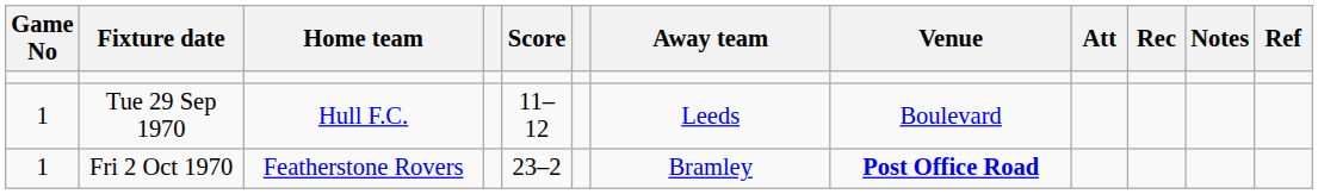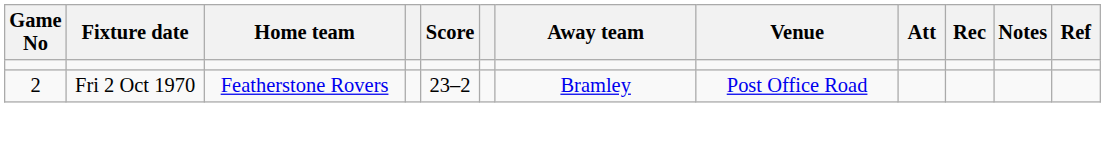 <table class="wikitable" style="text-align:center;">
 <tr>
 <th width=20 abbr="No">Game No</th>
 <th width=100 abbr="Date">Fixture date</th>
 <th width=150 abbr="Home team">Home team</th>
 <th width=5 abbr="space"></th>
 <th width=20 abbr="Score">Score</th>
 <th width=5 abbr="space"></th>
 <th width=150 abbr="Away team">Away team</th>
 <th width=150 abbr="Venue">Venue</th>
 <th width=30 abbr="Att">Att</th>
 <th width=30 abbr="Rec">Rec</th>
 <th width=20 abbr="Notes">Notes</th>
 <th width=30 abbr="Ref">Ref</th>
 </tr>
 <tr>
 <td></td>
 <td></td>
 <td></td>
 <td></td>
 <td></td>
 <td></td>
 <td></td>
 <td></td>
 <td></td>
 <td></td>
 <td></td>
 </tr>
 <tr>
-<td>1</td>
-<td>Tue 29 Sep 1970</td>
-<td><a href='#'>Hull F.C.</a></td>
-<td></td>
-<td>11–12</td>
-<td></td>
-<td><a href='#'>Leeds</a></td>
-<td><a href='#'>Boulevard</a></td>
-<td></td>
-<td></td>
-<td></td>
-<td></td>
-</tr>
-<tr>
-<td>1</td>
+<td>2</td>
 <td>Fri 2 Oct 1970</td>
 <td><a href='#'>Featherstone Rovers</a></td>
 <td></td>
 <td>23–2</td>
 <td></td>
 <td><a href='#'>Bramley</a></td>
-<td><strong><a href='#'>Post Office Road</a></strong></td>
+<td><a href='#'>Post Office Road</a></td>
 <td></td>
 <td></td>
 <td></td>
 <td></td>
 </tr>
 </table>
